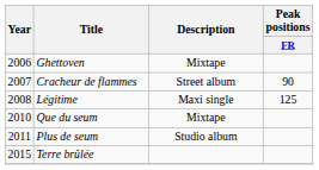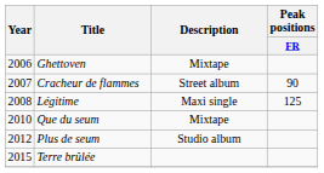 <table class="wikitable">
 <tr>
 <th align="center" rowspan="2" width="10">Year</th>
 <th align="center" rowspan="2" width="150">Title</th>
 <th align="center" rowspan="2" width="150">Description</th>
 <th align="center" colspan="1" width="20">Peak positions</th>
 </tr>
 <tr>
 <th scope="col" style="width:3em;font-size:90%;"><a href='#'>FR</a><br></th>
 </tr>
 <tr>
 <td style="text-align:center;">2006</td>
 <td><em>Ghettoven</em></td>
 <td style="text-align:center;">Mixtape</td>
 <td style="text-align:center;"></td>
 </tr>
 <tr>
 <td style="text-align:center;">2007</td>
 <td><em>Cracheur de flammes</em></td>
 <td style="text-align:center;">Street album</td>
 <td style="text-align:center;">90</td>
 </tr>
 <tr>
 <td style="text-align:center;">2008</td>
 <td><em>Légitime</em></td>
 <td style="text-align:center;">Maxi single</td>
 <td style="text-align:center;">125</td>
 </tr>
 <tr>
 <td style="text-align:center;">2010</td>
 <td><em>Que du seum</em></td>
 <td style="text-align:center;">Mixtape</td>
 <td style="text-align:center;"></td>
 </tr>
 <tr>
-<td style="text-align:center;">2011</td>
+<td style="text-align:center;">2012</td>
 <td><em>Plus de seum</em></td>
 <td style="text-align:center;">Studio album</td>
 <td style="text-align:center;"></td>
 </tr>
 <tr>
 <td style="text-align:center;">2015</td>
 <td><em>Terre brûlée</em></td>
 <td style="text-align:center;"></td>
 <td style="text-align:center;"></td>
 </tr>
 <tr>
 </tr>
 </table>
